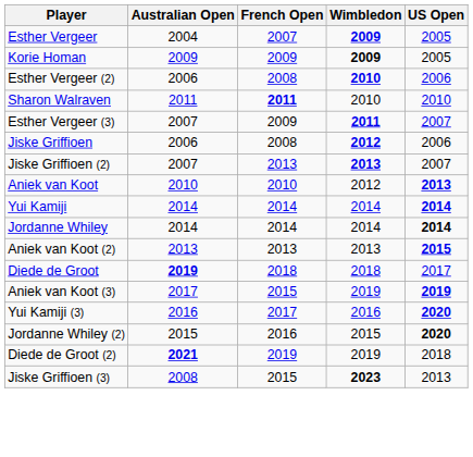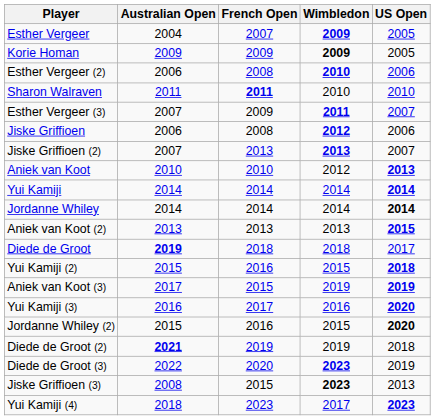 <table class="wikitable sortable" style="text-align:center;">
 <tr>
 <th>Player</th>
 <th>Australian Open</th>
 <th>French Open</th>
 <th>Wimbledon</th>
 <th>US Open</th>
 </tr>
 <tr>
 <td style="text-align:left;"> <a href='#'>Esther Vergeer</a></td>
 <td>2004</td>
 <td><a href='#'>2007</a></td>
 <td><strong><a href='#'>2009</a></strong></td>
 <td><a href='#'>2005</a></td>
 </tr>
 <tr>
 <td style="text-align:left;"> <a href='#'>Korie Homan</a></td>
 <td><a href='#'>2009</a></td>
 <td><a href='#'>2009</a></td>
 <td><strong>2009</strong></td>
 <td>2005</td>
 </tr>
 <tr>
 <td style="text-align:left;"> Esther Vergeer <small>(2)</small></td>
 <td>2006</td>
 <td><a href='#'>2008</a></td>
 <td><strong><a href='#'>2010</a></strong></td>
 <td><a href='#'>2006</a></td>
 </tr>
 <tr>
 <td style="text-align:left;"> <a href='#'>Sharon Walraven</a></td>
 <td><a href='#'>2011</a></td>
 <td><strong><a href='#'>2011</a></strong></td>
 <td>2010</td>
 <td><a href='#'>2010</a></td>
 </tr>
 <tr>
 <td style="text-align:left;"> Esther Vergeer <small>(3)</small></td>
 <td>2007</td>
 <td>2009</td>
 <td><strong><a href='#'>2011</a></strong></td>
 <td><a href='#'>2007</a></td>
 </tr>
 <tr>
 <td style="text-align:left;"> <a href='#'>Jiske Griffioen</a></td>
 <td>2006</td>
 <td>2008</td>
 <td><strong><a href='#'>2012</a></strong></td>
 <td>2006</td>
 </tr>
 <tr>
 <td style="text-align:left;"> Jiske Griffioen <small>(2)</small></td>
 <td>2007</td>
 <td><a href='#'>2013</a></td>
 <td><strong><a href='#'>2013</a></strong></td>
 <td>2007</td>
 </tr>
 <tr>
 <td style="text-align:left;"> <a href='#'>Aniek van Koot</a></td>
 <td><a href='#'>2010</a></td>
 <td><a href='#'>2010</a></td>
 <td>2012</td>
 <td><strong><a href='#'>2013</a></strong></td>
 </tr>
 <tr>
 <td style="text-align:left;"> <a href='#'>Yui Kamiji</a></td>
 <td><a href='#'>2014</a></td>
 <td><a href='#'>2014</a></td>
 <td><a href='#'>2014</a></td>
 <td><strong><a href='#'>2014</a></strong></td>
 </tr>
 <tr>
 <td style="text-align:left;"> <a href='#'>Jordanne Whiley</a></td>
 <td>2014</td>
 <td>2014</td>
 <td>2014</td>
 <td><strong>2014</strong></td>
 </tr>
 <tr>
 <td style="text-align:left;"> Aniek van Koot <small>(2)</small></td>
 <td><a href='#'>2013</a></td>
 <td>2013</td>
 <td>2013</td>
 <td><strong><a href='#'>2015</a></strong></td>
 </tr>
 <tr>
 <td style="text-align:left;"> <a href='#'>Diede de Groot</a></td>
 <td><strong><a href='#'>2019</a></strong></td>
 <td><a href='#'>2018</a></td>
 <td><a href='#'>2018</a></td>
 <td><a href='#'>2017</a></td>
 </tr>
 <tr>
+<td style="text-align:left;"> Yui Kamiji <small>(2)</small></td>
+<td><a href='#'>2015</a></td>
+<td><a href='#'>2016</a></td>
+<td><a href='#'>2015</a></td>
+<td><strong><a href='#'>2018</a></strong></td>
+</tr>
+<tr>
 <td style="text-align:left;"> Aniek van Koot <small>(3)</small></td>
 <td><a href='#'>2017</a></td>
 <td><a href='#'>2015</a></td>
 <td><a href='#'>2019</a></td>
 <td><strong><a href='#'>2019</a></strong></td>
 </tr>
 <tr>
 <td style="text-align:left;"> Yui Kamiji <small>(3)</small></td>
 <td><a href='#'>2016</a></td>
 <td><a href='#'>2017</a></td>
 <td><a href='#'>2016</a></td>
 <td><strong><a href='#'>2020</a></strong></td>
 </tr>
 <tr>
 <td style="text-align:left;"> Jordanne Whiley <small>(2)</small></td>
 <td>2015</td>
 <td>2016</td>
 <td>2015</td>
 <td><strong>2020</strong></td>
 </tr>
 <tr>
 <td style="text-align:left;"> Diede de Groot <small>(2)</small></td>
 <td><strong><a href='#'>2021</a></strong></td>
 <td><a href='#'>2019</a></td>
 <td>2019</td>
 <td>2018</td>
 </tr>
 <tr>
+<td style="text-align:left;"> Diede de Groot <small>(3)</small></td>
+<td><a href='#'>2022</a></td>
+<td><a href='#'>2020</a></td>
+<td><strong><a href='#'>2023</a></strong></td>
+<td>2019</td>
+</tr>
+<tr>
 <td style="text-align:left;"> Jiske Griffioen <small>(3)</small></td>
 <td><a href='#'>2008</a></td>
 <td>2015</td>
 <td><strong>2023</strong></td>
 <td>2013</td>
 </tr>
+<tr>
+<td style="text-align:left;"> Yui Kamiji <small>(4)</small></td>
+<td><a href='#'>2018</a></td>
+<td><a href='#'>2023</a></td>
+<td><a href='#'>2017</a></td>
+<td><strong><a href='#'>2023</a></strong></td>
+</tr>
 </table>
